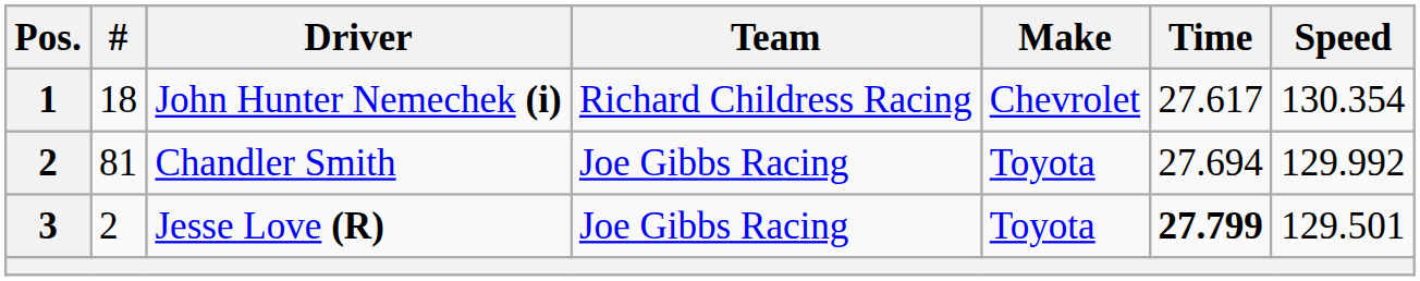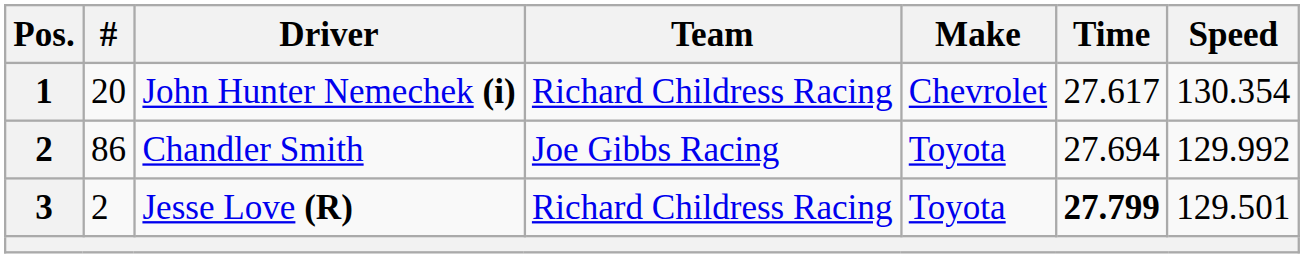 <table class="wikitable" style="font-size:95%">
 <tr>
 <th>Pos.</th>
 <th>#</th>
 <th>Driver</th>
 <th>Team</th>
 <th>Make</th>
 <th>Time</th>
 <th>Speed</th>
 </tr>
 <tr>
 <th>1</th>
-<td>18</td>
+<td>20</td>
 <td><a href='#'>John Hunter Nemechek</a> <strong>(i)</strong></td>
 <td><a href='#'>Richard Childress Racing</a></td>
 <td><a href='#'>Chevrolet</a></td>
 <td>27.617</td>
 <td>130.354</td>
 </tr>
 <tr>
 <th>2</th>
-<td>81</td>
+<td>86</td>
 <td><a href='#'>Chandler Smith</a></td>
 <td><a href='#'>Joe Gibbs Racing</a></td>
 <td><a href='#'>Toyota</a></td>
 <td>27.694</td>
 <td>129.992</td>
 </tr>
 <tr>
 <th>3</th>
 <td>2</td>
 <td><a href='#'>Jesse Love</a> <strong>(R)</strong></td>
-<td><a href='#'>Joe Gibbs Racing</a></td>
+<td><a href='#'>Richard Childress Racing</a></td>
 <td><a href='#'>Toyota</a></td>
 <td><strong>27.799</strong></td>
 <td>129.501</td>
 </tr>
 <tr>
 <th colspan="7"></th>
 </tr>
 </table>
